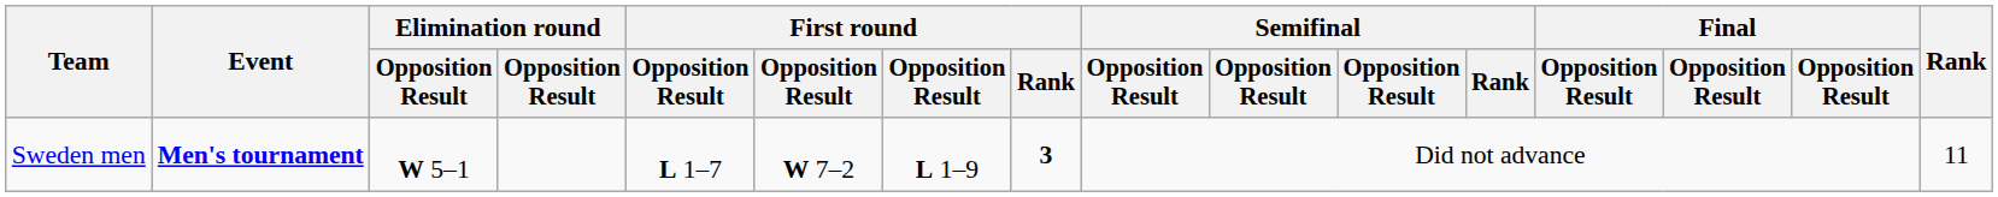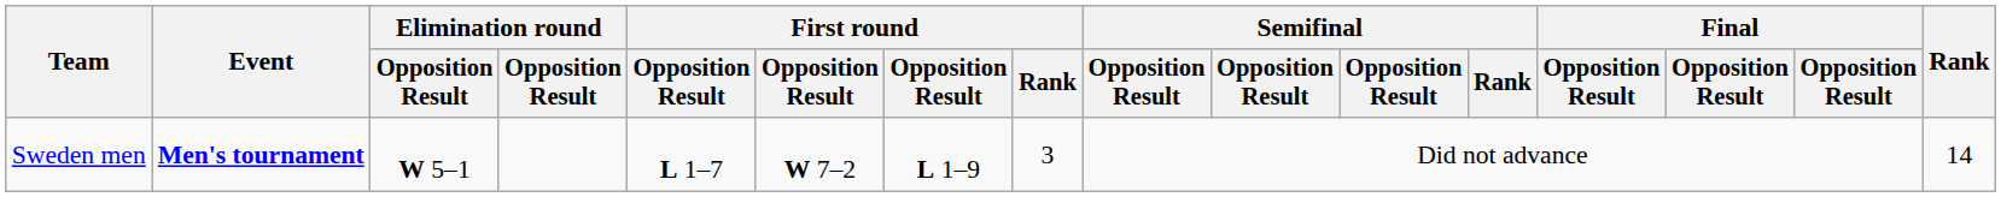 <table class=wikitable style=font-size:90%;text-align:center>
 <tr>
 <th rowspan=2>Team</th>
 <th rowspan=2>Event</th>
 <th colspan=2>Elimination round</th>
 <th colspan=4>First round</th>
 <th colspan=4>Semifinal</th>
 <th colspan=3>Final</th>
 <th rowspan=2>Rank</th>
 </tr>
 <tr style=font-size:95%>
 <th>Opposition<br>Result</th>
 <th>Opposition<br>Result</th>
 <th>Opposition<br>Result</th>
 <th>Opposition<br>Result</th>
 <th>Opposition<br>Result</th>
 <th>Rank</th>
 <th>Opposition<br>Result</th>
 <th>Opposition<br>Result</th>
 <th>Opposition<br>Result</th>
 <th>Rank</th>
 <th>Opposition<br>Result</th>
 <th>Opposition<br>Result</th>
 <th>Opposition<br>Result</th>
 </tr>
 <tr>
 <td align=left><a href='#'>Sweden men</a></td>
 <td align=left><strong><a href='#'>Men's tournament</a></strong></td>
 <td><br><strong>W</strong> 5–1</td>
 <td></td>
 <td><br><strong>L</strong> 1–7</td>
 <td><br><strong>W</strong> 7–2</td>
 <td><br><strong>L</strong> 1–9</td>
-<td><strong>3</strong></td>
+<td>3</td>
 <td colspan=7>Did not advance</td>
-<td>11</td>
+<td>14</td>
 </tr>
 </table>
